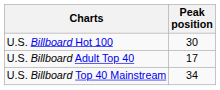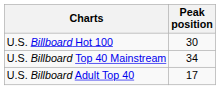 <table class="wikitable sortable">
 <tr>
 <th>Charts</th>
 <th>Peak<br>position</th>
 </tr>
 <tr>
 <td>U.S. <a href='#'><em>Billboard</em> Hot 100</a></td>
 <td style="text-align:center;">30</td>
 </tr>
 <tr>
+<td>U.S. <em>Billboard</em> <a href='#'>Top 40 Mainstream</a></td>
+<td style="text-align:center;">34</td>
+</tr>
+<tr>
 <td>U.S. <em>Billboard</em> <a href='#'>Adult Top 40</a></td>
 <td style="text-align:center;">17</td>
 </tr>
-<tr>
-<td>U.S. <em>Billboard</em> <a href='#'>Top 40 Mainstream</a></td>
-<td style="text-align:center;">34</td>
-</tr>
 </table>
